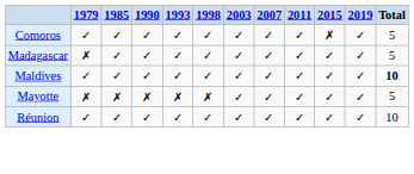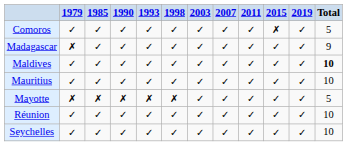 <table class="wikitable" style="text-align:center">
 <tr>
 <th style="background-color: #CCDDEE;"></th>
 <th style="background-color: #CCDDEE;"> <a href='#'>1979</a></th>
 <th style="background-color: #CCDDEE;"> <a href='#'>1985</a></th>
 <th style="background-color: #CCDDEE;"> <a href='#'>1990</a></th>
 <th style="background-color: #CCDDEE;"> <a href='#'>1993</a></th>
 <th style="background-color: #CCDDEE;"> <a href='#'>1998</a></th>
 <th style="background-color: #CCDDEE;"> <a href='#'>2003</a></th>
 <th style="background-color: #CCDDEE;"> <a href='#'>2007</a></th>
 <th style="background-color: #CCDDEE;"> <a href='#'>2011</a></th>
 <th style="background-color: #CCDDEE;"> <a href='#'>2015</a></th>
 <th style="background-color: #CCDDEE;"> <a href='#'>2019</a></th>
 <th style="background-color: #CCDDEE;">Total</th>
 </tr>
 <tr>
 <td bgcolor=DDEEFF><a href='#'>Comoros</a></td>
 <td>✓</td>
 <td>✓</td>
 <td>✓</td>
 <td>✓</td>
 <td>✓</td>
 <td>✓</td>
 <td>✓</td>
 <td>✓</td>
 <td>✗</td>
 <td>✓</td>
 <td>5</td>
 </tr>
 <tr>
 <td bgcolor=DDEEFF><a href='#'>Madagascar</a></td>
 <td>✗</td>
 <td>✓</td>
 <td>✓</td>
 <td>✓</td>
 <td>✓</td>
 <td>✓</td>
 <td>✓</td>
 <td>✓</td>
 <td>✓</td>
 <td>✓</td>
-<td>5</td>
+<td>9</td>
 </tr>
 <tr>
 <td bgcolor=DDEEFF><a href='#'>Maldives</a></td>
 <td>✓</td>
 <td>✓</td>
 <td>✓</td>
 <td>✓</td>
 <td>✓</td>
 <td>✓</td>
 <td>✓</td>
 <td>✓</td>
 <td>✓</td>
 <td>✓</td>
 <td><strong>10</strong></td>
+</tr>
+<tr>
+<td bgcolor=DDEEFF><a href='#'>Mauritius</a></td>
+<td>✓</td>
+<td>✓</td>
+<td>✓</td>
+<td>✓</td>
+<td>✓</td>
+<td>✓</td>
+<td>✓</td>
+<td>✓</td>
+<td>✓</td>
+<td>✓</td>
+<td>10</td>
 </tr>
 <tr>
 <td bgcolor=DDEEFF><a href='#'>Mayotte</a></td>
 <td>✗</td>
 <td>✗</td>
 <td>✗</td>
 <td>✗</td>
 <td>✗</td>
 <td √>✓</td>
 <td>✓</td>
 <td>✓</td>
 <td>✓</td>
 <td>✓</td>
 <td>5</td>
 </tr>
 <tr>
 <td bgcolor=DDEEFF><a href='#'>Réunion</a></td>
 <td>✓</td>
 <td>✓</td>
 <td>✓</td>
 <td>✓</td>
 <td>✓</td>
 <td>✓</td>
 <td>✓</td>
 <td>✓</td>
 <td>✓</td>
 <td>✓</td>
 <td>10</td>
 </tr>
+<tr>
+<td bgcolor=DDEEFF><a href='#'>Seychelles</a></td>
+<td>✓</td>
+<td>✓</td>
+<td>✓</td>
+<td>✓</td>
+<td>✓</td>
+<td>✓</td>
+<td>✓</td>
+<td>✓</td>
+<td>✓</td>
+<td>✓</td>
+<td>10</td>
+</tr>
 </table>
